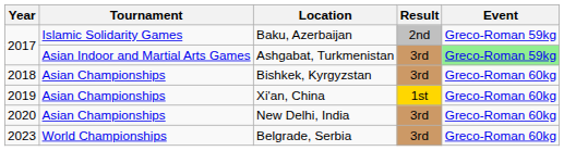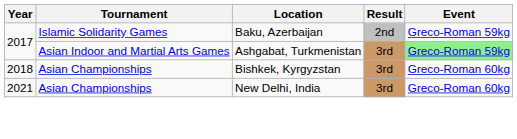 <table class="wikitable" style="font-size:95%;">
 <tr>
 <th>Year</th>
 <th>Tournament</th>
 <th>Location</th>
 <th>Result</th>
 <th>Event</th>
 </tr>
 <tr>
 <td rowspan=2>2017</td>
 <td><a href='#'>Islamic Solidarity Games</a></td>
 <td>Baku, Azerbaijan</td>
 <td align="center" bgcolor="silver">2nd</td>
 <td><a href='#'>Greco-Roman 59kg</a></td>
 </tr>
 <tr>
 <td><a href='#'>Asian Indoor and Martial Arts Games</a></td>
 <td>Ashgabat, Turkmenistan</td>
 <td align="center" bgcolor="cc9966">3rd</td>
 <td style="background: lightgreen;"><a href='#'>Greco-Roman 59kg</a></td>
 </tr>
 <tr>
 <td>2018</td>
 <td><a href='#'>Asian Championships</a></td>
 <td>Bishkek, Kyrgyzstan</td>
 <td align="center" bgcolor="cc9966">3rd</td>
 <td><a href='#'>Greco-Roman 60kg</a></td>
 </tr>
 <tr>
-<td>2019</td>
-<td><a href='#'>Asian Championships</a></td>
-<td>Xi'an, China</td>
-<td align="center" bgcolor="gold">1st</td>
-<td><a href='#'>Greco-Roman 60kg</a></td>
-</tr>
-<tr>
-<td>2020</td>
+<td>2021</td>
 <td><a href='#'>Asian Championships</a></td>
 <td>New Delhi, India</td>
 <td align="center" bgcolor="cc9966">3rd</td>
 <td><a href='#'>Greco-Roman 60kg</a></td>
 </tr>
-<tr>
-<td>2023</td>
-<td><a href='#'>World Championships</a></td>
-<td>Belgrade, Serbia</td>
-<td align="center" bgcolor="cc9966">3rd</td>
-<td><a href='#'>Greco-Roman 60kg</a></td>
-</tr>
 </table>
